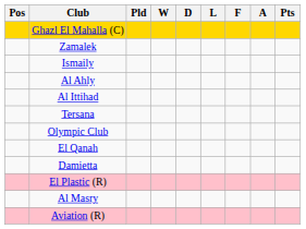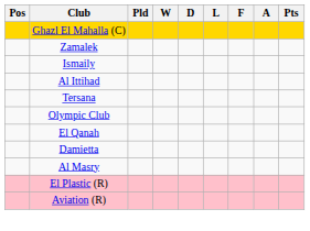 <table class="wikitable sortable" bgcolor="#f7f8ff">
 <tr>
 <th width=30>Pos</th>
 <th>Club</th>
 <th width=30>Pld</th>
 <th width=30>W</th>
 <th width=30>D</th>
 <th width=30>L</th>
 <th width=30>F</th>
 <th width=30>A</th>
 <th width=30>Pts</th>
 </tr>
 <tr bgcolor="gold" align="center">
 <td></td>
 <td><a href='#'>Ghazl El Mahalla</a> (C)</td>
 <td></td>
 <td></td>
 <td></td>
 <td></td>
 <td></td>
 <td></td>
 <td></td>
 </tr>
 <tr align="center">
 <td></td>
 <td><a href='#'>Zamalek</a></td>
 <td></td>
 <td></td>
 <td></td>
 <td></td>
 <td></td>
 <td></td>
 <td></td>
 </tr>
 <tr align="center">
 <td></td>
 <td><a href='#'>Ismaily</a></td>
-<td></td>
-<td></td>
-<td></td>
-<td></td>
-<td></td>
-<td></td>
-<td></td>
-</tr>
-<tr align="center">
-<td></td>
-<td><a href='#'>Al Ahly</a></td>
 <td></td>
 <td></td>
 <td></td>
 <td></td>
 <td></td>
 <td></td>
 <td></td>
 </tr>
 <tr align="center">
 <td></td>
 <td><a href='#'>Al Ittihad</a></td>
 <td></td>
 <td></td>
 <td></td>
 <td></td>
 <td></td>
 <td></td>
 <td></td>
 </tr>
 <tr align="center">
 <td></td>
 <td><a href='#'>Tersana</a></td>
 <td></td>
 <td></td>
 <td></td>
 <td></td>
 <td></td>
 <td></td>
 <td></td>
 </tr>
 <tr align="center">
 <td></td>
 <td><a href='#'>Olympic Club</a></td>
 <td></td>
 <td></td>
 <td></td>
 <td></td>
 <td></td>
 <td></td>
 <td></td>
 </tr>
 <tr align="center">
 <td></td>
 <td><a href='#'>El Qanah</a></td>
 <td></td>
 <td></td>
 <td></td>
 <td></td>
 <td></td>
 <td></td>
 <td></td>
 </tr>
 <tr align="center">
 <td></td>
 <td><a href='#'>Damietta</a></td>
 <td></td>
 <td></td>
 <td></td>
 <td></td>
 <td></td>
 <td></td>
 <td></td>
 </tr>
-<tr bgcolor="#FFC0CB" align="center">
+<tr align="center">
 <td></td>
-<td><a href='#'>El Plastic</a> (R)</td>
+<td><a href='#'>Al Masry</a></td>
 <td></td>
 <td></td>
 <td></td>
 <td></td>
 <td></td>
 <td></td>
 <td></td>
 </tr>
-<tr align="center">
+<tr bgcolor="#FFC0CB" align="center">
 <td></td>
-<td><a href='#'>Al Masry</a></td>
+<td><a href='#'>El Plastic</a> (R)</td>
 <td></td>
 <td></td>
 <td></td>
 <td></td>
 <td></td>
 <td></td>
 <td></td>
 </tr>
 <tr bgcolor="#FFC0CB" align="center">
 <td></td>
 <td><a href='#'>Aviation</a> (R)</td>
 <td></td>
 <td></td>
 <td></td>
 <td></td>
 <td></td>
 <td></td>
 <td></td>
 </tr>
 </table>
